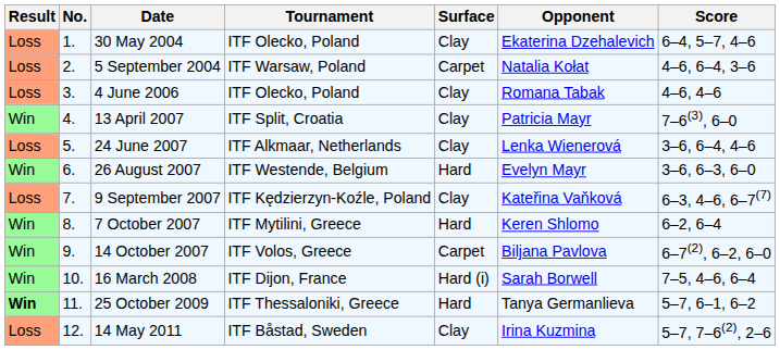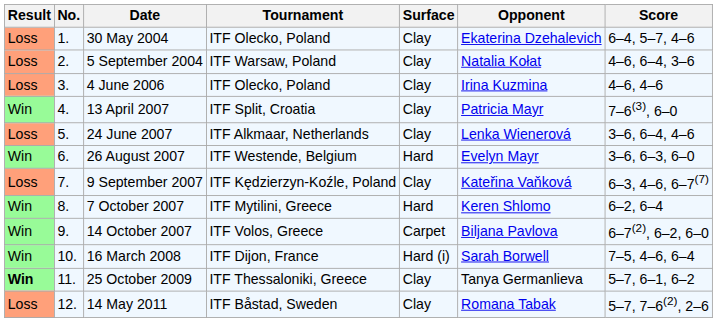 <table class="sortable wikitable" style="font-size:97%;">
 <tr>
 <th>Result</th>
 <th>No.</th>
 <th>Date</th>
 <th>Tournament</th>
 <th>Surface</th>
 <th>Opponent</th>
 <th class="unsortable">Score</th>
 </tr>
 <tr style="background:#f0f8ff;">
 <td style="background:#ffa07a;">Loss</td>
 <td>1.</td>
 <td>30 May 2004</td>
 <td>ITF Olecko, Poland</td>
 <td>Clay</td>
 <td> <a href='#'>Ekaterina Dzehalevich</a></td>
 <td>6–4, 5–7, 4–6</td>
 </tr>
 <tr style="background:#f0f8ff;">
 <td style="background:#ffa07a;">Loss</td>
 <td>2.</td>
 <td>5 September 2004</td>
 <td>ITF Warsaw, Poland</td>
-<td>Carpet</td>
+<td>Clay</td>
 <td> <a href='#'>Natalia Kołat</a></td>
 <td>4–6, 6–4, 3–6</td>
 </tr>
 <tr style="background:#f0f8ff;">
 <td style="background:#ffa07a;">Loss</td>
 <td>3.</td>
 <td>4 June 2006</td>
 <td>ITF Olecko, Poland</td>
 <td>Clay</td>
-<td> <a href='#'>Romana Tabak</a></td>
+<td> <a href='#'>Irina Kuzmina</a></td>
 <td>4–6, 4–6</td>
 </tr>
 <tr style="background:#f0f8ff;">
 <td style="background:#98fb98;">Win</td>
 <td>4.</td>
 <td>13 April 2007</td>
 <td>ITF Split, Croatia</td>
 <td>Clay</td>
 <td> <a href='#'>Patricia Mayr</a></td>
 <td>7–6<sup>(3)</sup>, 6–0</td>
 </tr>
 <tr style="background:#f0f8ff;">
 <td style="background:#ffa07a;">Loss</td>
 <td>5.</td>
 <td>24 June 2007</td>
 <td>ITF Alkmaar, Netherlands</td>
 <td>Clay</td>
 <td> <a href='#'>Lenka Wienerová</a></td>
 <td>3–6, 6–4, 4–6</td>
 </tr>
 <tr style="background:#f0f8ff;">
 <td style="background:#98fb98;">Win</td>
 <td>6.</td>
 <td>26 August 2007</td>
 <td>ITF Westende, Belgium</td>
 <td>Hard</td>
 <td> <a href='#'>Evelyn Mayr</a></td>
 <td>3–6, 6–3, 6–0</td>
 </tr>
 <tr style="background:#f0f8ff;">
 <td style="background:#ffa07a;">Loss</td>
 <td>7.</td>
 <td>9 September 2007</td>
 <td>ITF Kędzierzyn-Koźle, Poland</td>
 <td>Clay</td>
 <td> <a href='#'>Kateřina Vaňková</a></td>
 <td>6–3, 4–6, 6–7<sup>(7)</sup></td>
 </tr>
 <tr style="background:#f0f8ff;">
 <td style="background:#98fb98;">Win</td>
 <td>8.</td>
 <td>7 October 2007</td>
 <td>ITF Mytilini, Greece</td>
 <td>Hard</td>
 <td> <a href='#'>Keren Shlomo</a></td>
 <td>6–2, 6–4</td>
 </tr>
 <tr style="background:#f0f8ff;">
 <td style="background:#98fb98;">Win</td>
 <td>9.</td>
 <td>14 October 2007</td>
 <td>ITF Volos, Greece</td>
 <td>Carpet</td>
 <td> <a href='#'>Biljana Pavlova</a></td>
 <td>6–7<sup>(2)</sup>, 6–2, 6–0</td>
 </tr>
 <tr style="background:#f0f8ff;">
 <td style="background:#98fb98;">Win</td>
 <td>10.</td>
 <td>16 March 2008</td>
 <td>ITF Dijon, France</td>
 <td>Hard (i)</td>
 <td> <a href='#'>Sarah Borwell</a></td>
 <td>7–5, 4–6, 6–4</td>
 </tr>
 <tr style="background:#f0f8ff;">
 <td style="background:#98fb98;"><strong>Win</strong></td>
 <td>11.</td>
 <td>25 October 2009</td>
 <td>ITF Thessaloniki, Greece</td>
-<td>Hard</td>
+<td>Clay</td>
 <td> Tanya Germanlieva</td>
 <td>5–7, 6–1, 6–2</td>
 </tr>
 <tr style="background:#f0f8ff;">
 <td style="background:#ffa07a;">Loss</td>
 <td>12.</td>
 <td>14 May 2011</td>
 <td>ITF Båstad, Sweden</td>
 <td>Clay</td>
-<td> <a href='#'>Irina Kuzmina</a></td>
+<td> <a href='#'>Romana Tabak</a></td>
 <td>5–7, 7–6<sup>(2)</sup>, 2–6</td>
 </tr>
 </table>
